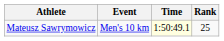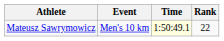 <table class="wikitable" style="font-size:90%;">
 <tr>
 <th>Athlete</th>
 <th>Event</th>
 <th>Time</th>
 <th>Rank</th>
 </tr>
 <tr align=center>
 <td align=left><a href='#'>Mateusz Sawrymowicz</a></td>
 <td align=left><a href='#'>Men's 10 km</a></td>
 <td style="background: lightyellow;">1:50:49.1</td>
-<td>25</td>
+<td>22</td>
 </tr>
 </table>
